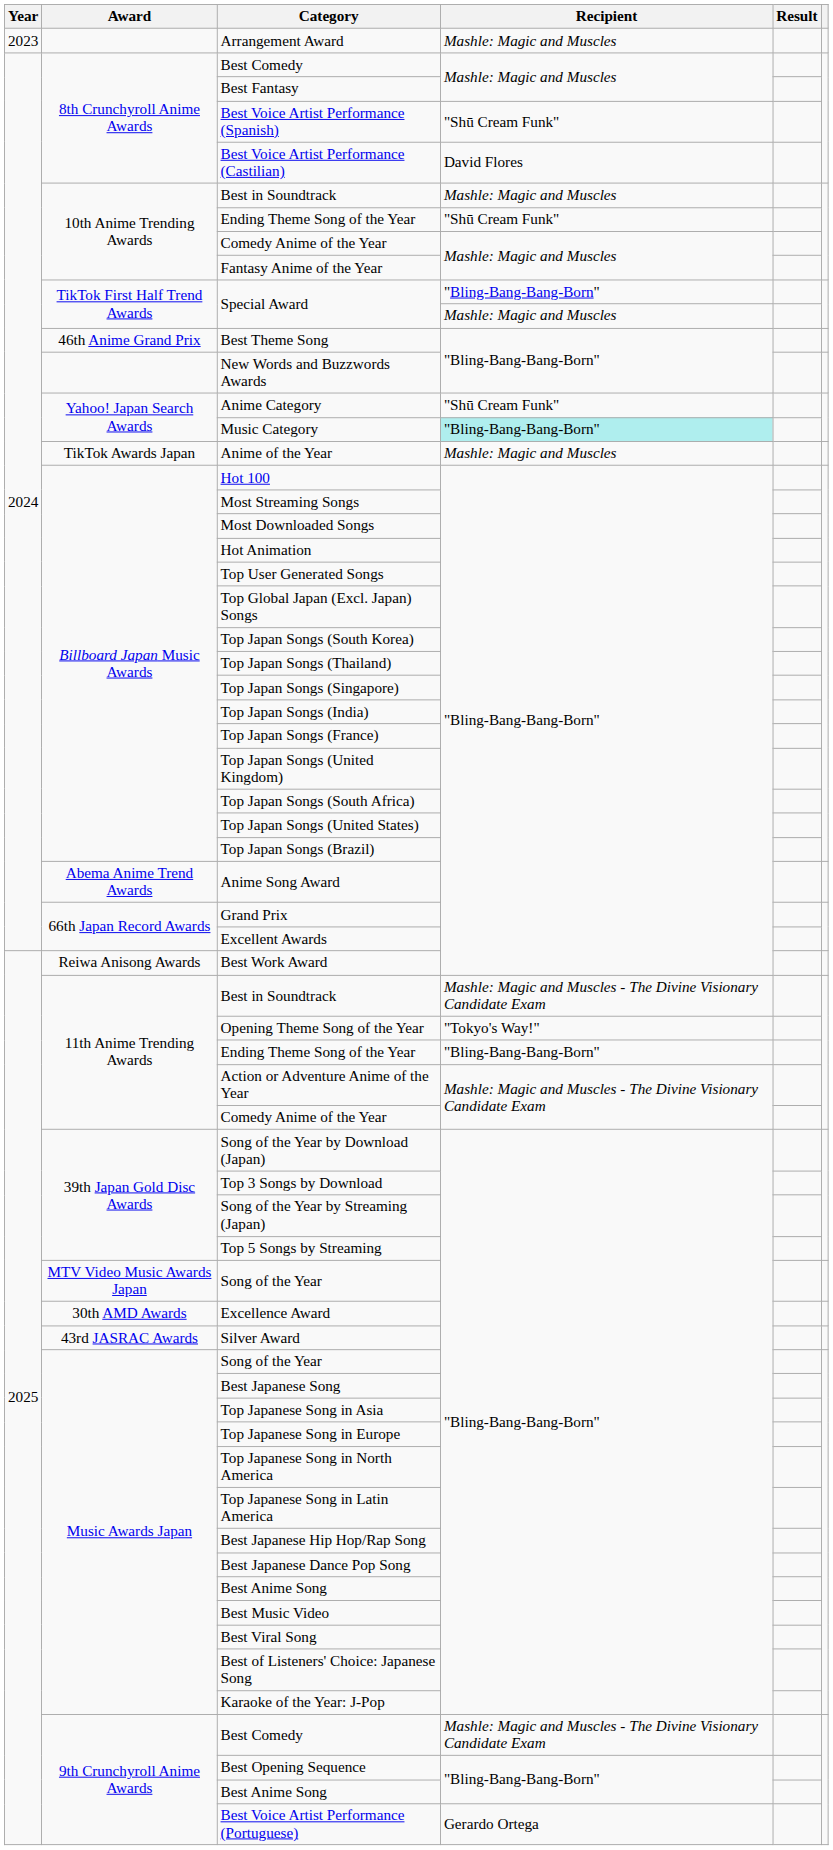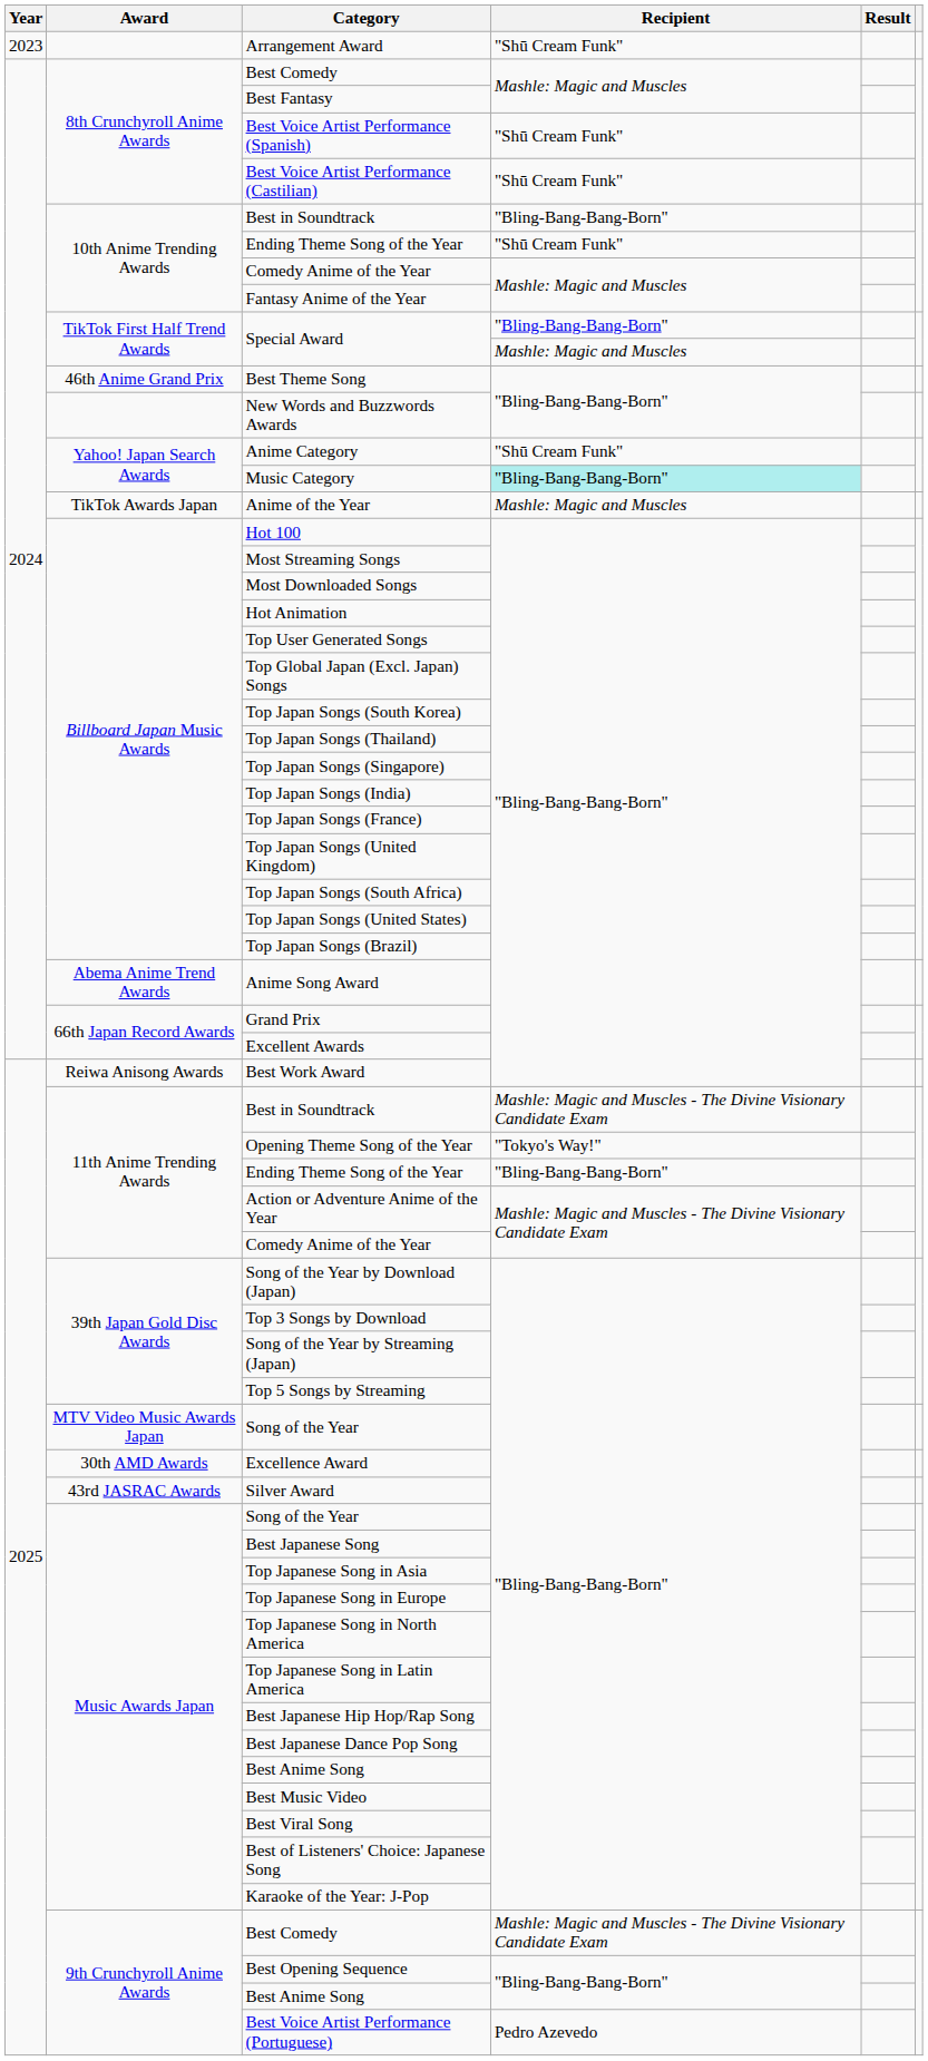 <table class="wikitable plainrowheaders sortable">
 <tr>
 <th scope="col">Year</th>
 <th scope="col">Award</th>
 <th scope="col">Category</th>
 <th scope="col">Recipient</th>
 <th scope="col">Result</th>
 <th scope="col" class="unsortable"></th>
 </tr>
 <tr>
 <td align="center">2023</td>
 <td align="center"></td>
 <td>Arrangement Award</td>
-<td><em>Mashle: Magic and Muscles</em></td>
+<td>"Shū Cream Funk" </td>
 <td></td>
 <td style="text-align:center;"></td>
 </tr>
 <tr>
 <td rowspan="33" align="center">2024</td>
 <td rowspan="4" align="center"><a href='#'>8th Crunchyroll Anime Awards</a></td>
 <td>Best Comedy</td>
 <td rowspan="2"><em>Mashle: Magic and Muscles</em></td>
 <td></td>
 <td rowspan="4" style="text-align:center;"></td>
 </tr>
 <tr>
 <td>Best Fantasy</td>
 <td></td>
 </tr>
 <tr>
 <td><a href='#'>Best Voice Artist Performance (Spanish)</a></td>
 <td>"Shū Cream Funk" </td>
 <td></td>
 </tr>
 <tr>
 <td><a href='#'>Best Voice Artist Performance (Castilian)</a></td>
-<td>David Flores </td>
+<td>"Shū Cream Funk" </td>
 <td></td>
 </tr>
 <tr>
 <td rowspan="4" align="center">10th Anime Trending Awards</td>
 <td>Best in Soundtrack</td>
-<td><em>Mashle: Magic and Muscles</em></td>
+<td>"Bling-Bang-Bang-Born" </td>
 <td></td>
 <td rowspan="4" style="text-align:center;"><br></td>
 </tr>
 <tr>
 <td>Ending Theme Song of the Year</td>
 <td>"Shū Cream Funk" </td>
 <td></td>
 </tr>
 <tr>
 <td>Comedy Anime of the Year</td>
 <td rowspan="2"><em>Mashle: Magic and Muscles</em></td>
 <td></td>
 </tr>
 <tr>
 <td>Fantasy Anime of the Year</td>
 <td></td>
 </tr>
 <tr>
 <td rowspan="2" align="center"><a href='#'>TikTok First Half Trend Awards</a></td>
 <td rowspan="2">Special Award</td>
 <td>"<a href='#'>Bling-Bang-Bang-Born</a>" </td>
 <td></td>
 <td rowspan="2" style="text-align:center;"></td>
 </tr>
 <tr>
 <td><em>Mashle: Magic and Muscles</em></td>
 <td></td>
 </tr>
 <tr>
 <td align="center">46th <a href='#'>Anime Grand Prix</a></td>
 <td>Best Theme Song</td>
 <td rowspan="2">"Bling-Bang-Bang-Born" </td>
 <td></td>
 <td style="text-align:center;"></td>
 </tr>
 <tr>
 <td align="center"> </td>
 <td>New Words and Buzzwords Awards</td>
 <td></td>
 <td style="text-align:center;"></td>
 </tr>
 <tr>
 <td rowspan="2" align="center"><a href='#'>Yahoo! Japan Search Awards</a></td>
 <td>Anime Category</td>
 <td>"Shū Cream Funk" </td>
 <td></td>
 <td rowspan="2" style="text-align:center;"></td>
 </tr>
 <tr>
 <td>Music Category</td>
 <td style="background: paleturquoise;">"Bling-Bang-Bang-Born" </td>
 <td></td>
 </tr>
 <tr>
 <td align="center">TikTok Awards Japan</td>
 <td>Anime of the Year</td>
 <td><em>Mashle: Magic and Muscles</em></td>
 <td></td>
 <td style="text-align:center;"></td>
 </tr>
 <tr>
 <td rowspan="15" align="center"><a href='#'><em>Billboard Japan</em> Music Awards</a></td>
 <td><a href='#'>Hot 100</a></td>
 <td rowspan="19">"Bling-Bang-Bang-Born" </td>
 <td></td>
 <td rowspan="15" style="text-align:center;"></td>
 </tr>
 <tr>
 <td>Most Streaming Songs</td>
 <td></td>
 </tr>
 <tr>
 <td>Most Downloaded Songs</td>
 <td></td>
 </tr>
 <tr>
 <td>Hot Animation</td>
 <td></td>
 </tr>
 <tr>
 <td>Top User Generated Songs</td>
 <td></td>
 </tr>
 <tr>
 <td>Top Global Japan (Excl. Japan) Songs</td>
 <td></td>
 </tr>
 <tr>
 <td>Top Japan Songs (South Korea)</td>
 <td></td>
 </tr>
 <tr>
 <td>Top Japan Songs (Thailand)</td>
 <td></td>
 </tr>
 <tr>
 <td>Top Japan Songs (Singapore)</td>
 <td></td>
 </tr>
 <tr>
 <td>Top Japan Songs (India)</td>
 <td></td>
 </tr>
 <tr>
 <td>Top Japan Songs (France)</td>
 <td></td>
 </tr>
 <tr>
 <td>Top Japan Songs (United Kingdom)</td>
 <td></td>
 </tr>
 <tr>
 <td>Top Japan Songs (South Africa)</td>
 <td></td>
 </tr>
 <tr>
 <td>Top Japan Songs (United States)</td>
 <td></td>
 </tr>
 <tr>
 <td>Top Japan Songs (Brazil)</td>
 <td></td>
 </tr>
 <tr>
 <td align="center"><a href='#'>Abema Anime Trend Awards</a></td>
 <td>Anime Song Award</td>
 <td></td>
 <td style="text-align:center;"></td>
 </tr>
 <tr>
 <td rowspan="2" align="center">66th <a href='#'>Japan Record Awards</a></td>
 <td>Grand Prix</td>
 <td></td>
 <td rowspan="2" style="text-align:center;"></td>
 </tr>
 <tr>
 <td>Excellent Awards</td>
 <td></td>
 </tr>
 <tr>
 <td rowspan="30" align="center">2025</td>
 <td align="center">Reiwa Anisong Awards</td>
 <td>Best Work Award</td>
 <td></td>
 <td style="text-align:center;"></td>
 </tr>
 <tr>
 <td rowspan="5" align="center">11th Anime Trending Awards</td>
 <td>Best in Soundtrack</td>
 <td><em>Mashle: Magic and Muscles - The Divine Visionary Candidate Exam</em></td>
 <td></td>
 <td rowspan="5" style="text-align:center;"></td>
 </tr>
 <tr>
 <td>Opening Theme Song of the Year</td>
 <td>"Tokyo's Way!" </td>
 <td></td>
 </tr>
 <tr>
 <td>Ending Theme Song of the Year</td>
 <td>"Bling-Bang-Bang-Born" </td>
 <td></td>
 </tr>
 <tr>
 <td>Action or Adventure Anime of the Year</td>
 <td rowspan="2"><em>Mashle: Magic and Muscles - The Divine Visionary Candidate Exam</em></td>
 <td></td>
 </tr>
 <tr>
 <td>Comedy Anime of the Year</td>
 <td></td>
 </tr>
 <tr>
 <td rowspan="4" align="center">39th <a href='#'>Japan Gold Disc Awards</a></td>
 <td>Song of the Year by Download (Japan)</td>
 <td rowspan="20">"Bling-Bang-Bang-Born" </td>
 <td></td>
 <td rowspan="4" style="text-align:center;"></td>
 </tr>
 <tr>
 <td>Top 3 Songs by Download</td>
 <td></td>
 </tr>
 <tr>
 <td>Song of the Year by Streaming (Japan)</td>
 <td></td>
 </tr>
 <tr>
 <td>Top 5 Songs by Streaming</td>
 <td></td>
 </tr>
 <tr>
 <td align="center"><a href='#'>MTV Video Music Awards Japan</a></td>
 <td>Song of the Year</td>
 <td></td>
 <td style="text-align:center;"></td>
 </tr>
 <tr>
 <td align="center">30th <a href='#'>AMD Awards</a></td>
 <td>Excellence Award</td>
 <td></td>
 <td style="text-align:center;"></td>
 </tr>
 <tr>
 <td align="center">43rd <a href='#'>JASRAC Awards</a></td>
 <td>Silver Award</td>
 <td></td>
 <td style="text-align:center;"></td>
 </tr>
 <tr>
 <td rowspan="13" align="center"><a href='#'>Music Awards Japan</a></td>
 <td>Song of the Year</td>
 <td></td>
 <td rowspan="13" style="text-align:center;"></td>
 </tr>
 <tr>
 <td>Best Japanese Song</td>
 <td></td>
 </tr>
 <tr>
 <td>Top Japanese Song in Asia</td>
 <td></td>
 </tr>
 <tr>
 <td>Top Japanese Song in Europe</td>
 <td></td>
 </tr>
 <tr>
 <td>Top Japanese Song in North America</td>
 <td></td>
 </tr>
 <tr>
 <td>Top Japanese Song in Latin America</td>
 <td></td>
 </tr>
 <tr>
 <td>Best Japanese Hip Hop/Rap Song</td>
 <td></td>
 </tr>
 <tr>
 <td>Best Japanese Dance Pop Song</td>
 <td></td>
 </tr>
 <tr>
 <td>Best Anime Song</td>
 <td></td>
 </tr>
 <tr>
 <td>Best Music Video</td>
 <td></td>
 </tr>
 <tr>
 <td>Best Viral Song</td>
 <td></td>
 </tr>
 <tr>
 <td>Best of Listeners' Choice: Japanese Song</td>
 <td></td>
 </tr>
 <tr>
 <td>Karaoke of the Year: J-Pop</td>
 <td></td>
 </tr>
 <tr>
 <td rowspan="4" align="center"><a href='#'>9th Crunchyroll Anime Awards</a></td>
 <td>Best Comedy</td>
 <td><em>Mashle: Magic and Muscles - The Divine Visionary Candidate Exam</em></td>
 <td></td>
 <td rowspan="4" style="text-align:center;"></td>
 </tr>
 <tr>
 <td>Best Opening Sequence</td>
 <td rowspan="2">"Bling-Bang-Bang-Born" </td>
 <td></td>
 </tr>
 <tr>
 <td>Best Anime Song</td>
 <td></td>
 </tr>
 <tr>
 <td><a href='#'>Best Voice Artist Performance (Portuguese)</a></td>
-<td>Gerardo Ortega </td>
+<td>Pedro Azevedo </td>
 <td></td>
 </tr>
 </table>
